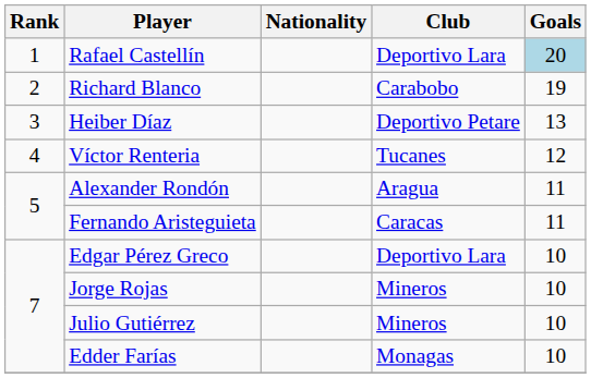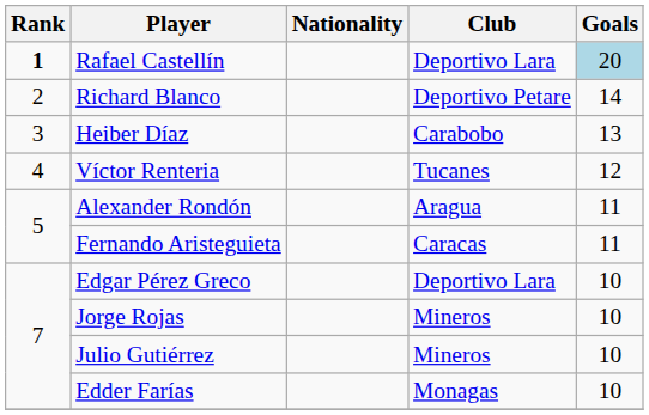 <table class="wikitable" border="1">
 <tr>
 <th>Rank</th>
 <th>Player</th>
 <th>Nationality</th>
 <th>Club</th>
 <th>Goals</th>
 </tr>
 <tr>
-<td align=center>1</td>
+<td align=center><strong>1</strong></td>
 <td><a href='#'>Rafael Castellín</a></td>
 <td></td>
 <td><a href='#'>Deportivo Lara</a></td>
 <td align=center style="background: lightblue;">20</td>
 </tr>
 <tr>
 <td align=center>2</td>
 <td><a href='#'>Richard Blanco</a></td>
 <td></td>
-<td><a href='#'>Carabobo</a></td>
-<td align=center>19</td>
+<td><a href='#'>Deportivo Petare</a></td>
+<td align=center>14</td>
 </tr>
 <tr>
 <td align=center>3</td>
 <td><a href='#'>Heiber Díaz</a></td>
 <td></td>
-<td><a href='#'>Deportivo Petare</a></td>
+<td><a href='#'>Carabobo</a></td>
 <td align=center>13</td>
 </tr>
 <tr>
 <td align=center>4</td>
 <td><a href='#'>Víctor Renteria</a></td>
 <td></td>
 <td><a href='#'>Tucanes</a></td>
 <td align=center>12</td>
 </tr>
 <tr>
 <td align=center rowspan=2>5</td>
 <td><a href='#'>Alexander Rondón</a></td>
 <td></td>
 <td><a href='#'>Aragua</a></td>
 <td align=center>11</td>
 </tr>
 <tr>
 <td><a href='#'>Fernando Aristeguieta</a></td>
 <td></td>
 <td><a href='#'>Caracas</a></td>
 <td align=center>11</td>
 </tr>
 <tr>
 <td align=center rowspan=4>7</td>
 <td><a href='#'>Edgar Pérez Greco</a></td>
 <td></td>
 <td><a href='#'>Deportivo Lara</a></td>
 <td align=center>10</td>
 </tr>
 <tr>
 <td><a href='#'>Jorge Rojas</a></td>
 <td></td>
 <td><a href='#'>Mineros</a></td>
 <td align=center>10</td>
 </tr>
 <tr>
 <td><a href='#'>Julio Gutiérrez</a></td>
 <td></td>
 <td><a href='#'>Mineros</a></td>
 <td align=center>10</td>
 </tr>
 <tr>
 <td><a href='#'>Edder Farías</a></td>
 <td></td>
 <td><a href='#'>Monagas</a></td>
 <td align=center>10</td>
 </tr>
 <tr>
 </tr>
 </table>
